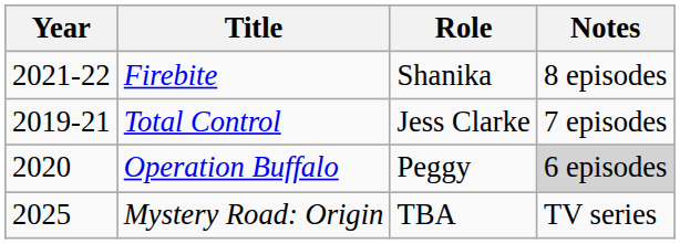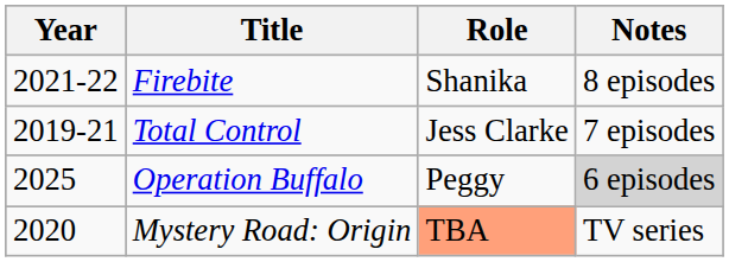 <table class="wikitable sortable">
 <tr>
 <th>Year</th>
 <th>Title</th>
 <th>Role</th>
 <th>Notes</th>
 </tr>
 <tr>
 <td>2021-22</td>
 <td><em><a href='#'>Firebite</a></em></td>
 <td>Shanika</td>
 <td>8 episodes</td>
 </tr>
 <tr>
 <td>2019-21</td>
 <td><a href='#'><em>Total Control</em></a></td>
 <td>Jess Clarke</td>
 <td>7 episodes</td>
 </tr>
 <tr>
-<td>2020</td>
+<td>2025</td>
 <td><a href='#'><em>Operation Buffalo</em></a></td>
 <td>Peggy</td>
 <td style="background: lightgrey;">6 episodes</td>
 </tr>
 <tr>
-<td>2025</td>
+<td>2020</td>
 <td><em>Mystery Road: Origin</em></td>
-<td>TBA</td>
+<td style="background: lightsalmon;">TBA</td>
 <td>TV series</td>
 </tr>
 </table>
